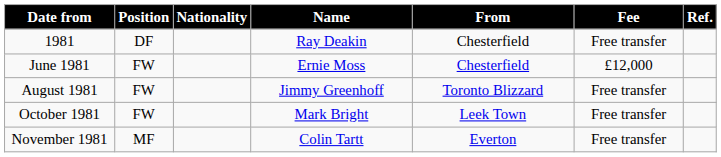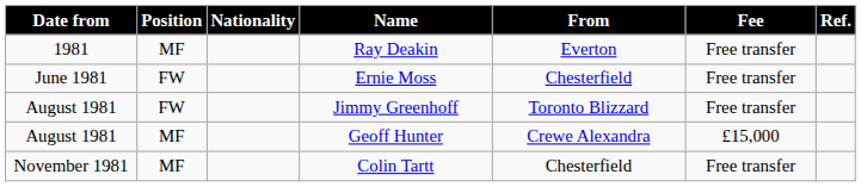 <table class="wikitable" style="text-align:center; font-size:90%; ">
 <tr>
 <th style="background:#000000; color:white; width:100px;">Date from</th>
 <th style="background:#000000; color:white; width:50px;">Position</th>
 <th style="background:#000000; color:white; width:50px;">Nationality</th>
 <th style="background:#000000; color:white; width:150px;">Name</th>
 <th style="background:#000000; color:white; width:150px;">From</th>
 <th style="background:#000000; color:white; width:100px;">Fee</th>
 <th style="background:#000000; color:white; width:25px;">Ref.</th>
 </tr>
 <tr>
 <td>1981</td>
-<td>DF</td>
+<td>MF</td>
 <td></td>
 <td><a href='#'>Ray Deakin</a></td>
-<td>Chesterfield</td>
+<td><a href='#'>Everton</a></td>
 <td>Free transfer</td>
 <td></td>
 </tr>
 <tr>
 <td>June 1981</td>
 <td>FW</td>
 <td></td>
 <td><a href='#'>Ernie Moss</a></td>
 <td><a href='#'>Chesterfield</a></td>
-<td>£12,000</td>
+<td>Free transfer</td>
 <td></td>
 </tr>
 <tr>
 <td>August 1981</td>
 <td>FW</td>
 <td></td>
 <td><a href='#'>Jimmy Greenhoff</a></td>
 <td> <a href='#'>Toronto Blizzard</a></td>
 <td>Free transfer</td>
 <td></td>
 </tr>
 <tr>
-<td>October 1981</td>
-<td>FW</td>
+<td>August 1981</td>
+<td>MF</td>
 <td></td>
-<td><a href='#'>Mark Bright</a></td>
-<td><a href='#'>Leek Town</a></td>
-<td>Free transfer</td>
+<td><a href='#'>Geoff Hunter</a></td>
+<td><a href='#'>Crewe Alexandra</a></td>
+<td>£15,000</td>
 <td></td>
 </tr>
 <tr>
 <td>November 1981</td>
 <td>MF</td>
 <td></td>
 <td><a href='#'>Colin Tartt</a></td>
-<td><a href='#'>Everton</a></td>
+<td>Chesterfield</td>
 <td>Free transfer</td>
 <td></td>
 </tr>
 </table>
